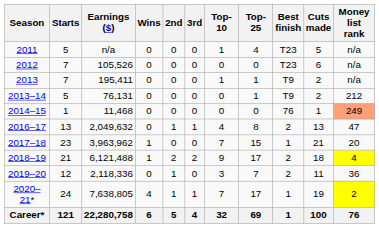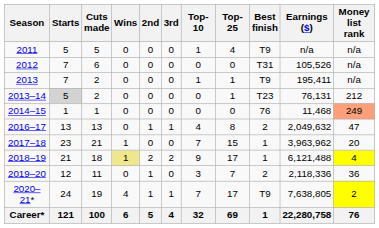 <table class="wikitable" style="text-align:center">
 <tr>
 <th>Season</th>
 <th>Starts</th>
-<th>Earnings<br>(<a href='#'>$</a>)</th>
+<th>Cuts<br>made</th>
 <th>Wins</th>
 <th>2nd</th>
 <th>3rd</th>
 <th>Top-10</th>
 <th>Top-25</th>
 <th>Best<br>finish</th>
-<th>Cuts<br>made</th>
+<th>Earnings<br>(<a href='#'>$</a>)</th>
 <th>Money<br>list rank</th>
 </tr>
 <tr>
 <td><a href='#'>2011</a></td>
 <td>5</td>
-<td style="text-align:center;">n/a</td>
+<td>5</td>
 <td>0</td>
 <td>0</td>
 <td>0</td>
 <td>1</td>
 <td>4</td>
-<td>T23</td>
-<td>5</td>
+<td>T9</td>
+<td style="text-align:center;">n/a</td>
 <td>n/a</td>
 </tr>
 <tr>
 <td><a href='#'>2012</a></td>
 <td>7</td>
-<td style="text-align:right;">105,526</td>
+<td>6</td>
 <td>0</td>
 <td>0</td>
 <td>0</td>
 <td>0</td>
 <td>0</td>
-<td>T23</td>
-<td>6</td>
+<td>T31</td>
+<td style="text-align:right;">105,526</td>
 <td>n/a</td>
 </tr>
 <tr>
 <td><a href='#'>2013</a></td>
 <td>7</td>
-<td style="text-align:right;">195,411</td>
+<td>2</td>
 <td>0</td>
 <td>0</td>
 <td>0</td>
 <td>1</td>
 <td>1</td>
 <td>T9</td>
-<td>2</td>
+<td style="text-align:right;">195,411</td>
 <td>n/a</td>
 </tr>
 <tr>
 <td><a href='#'>2013–14</a></td>
-<td>5</td>
-<td style="text-align:right;">76,131</td>
+<td style="background: lightgrey;">5</td>
+<td>2</td>
 <td>0</td>
 <td>0</td>
 <td>0</td>
 <td>0</td>
 <td>1</td>
-<td>T9</td>
-<td>2</td>
+<td>T23</td>
+<td style="text-align:right;">76,131</td>
 <td>212</td>
 </tr>
 <tr>
 <td><a href='#'>2014–15</a></td>
 <td>1</td>
-<td style="text-align:right;">11,468</td>
+<td>1</td>
 <td>0</td>
 <td>0</td>
 <td>0</td>
 <td>0</td>
 <td>0</td>
 <td>76</td>
-<td>1</td>
+<td style="text-align:right;">11,468</td>
 <td style="background: lightsalmon;">249</td>
 </tr>
 <tr>
 <td><a href='#'>2016–17</a></td>
 <td>13</td>
-<td style="text-align:right;">2,049,632</td>
+<td>13</td>
 <td>0</td>
 <td>1</td>
 <td>1</td>
 <td>4</td>
 <td>8</td>
 <td>2</td>
-<td>13</td>
+<td style="text-align:right;">2,049,632</td>
 <td>47</td>
 </tr>
 <tr>
 <td><a href='#'>2017–18</a></td>
 <td>23</td>
-<td style="text-align:right;">3,963,962</td>
+<td>21</td>
 <td>1</td>
 <td>0</td>
 <td>0</td>
 <td>7</td>
 <td>15</td>
 <td>1</td>
-<td>21</td>
+<td style="text-align:right;">3,963,962</td>
 <td>20</td>
 </tr>
 <tr>
 <td><a href='#'>2018–19</a></td>
 <td>21</td>
-<td style="text-align:right;">6,121,488</td>
-<td>1</td>
+<td>18</td>
+<td style="background: khaki;">1</td>
 <td>2</td>
 <td>2</td>
 <td>9</td>
 <td>17</td>
-<td>2</td>
-<td>18</td>
+<td>1</td>
+<td style="text-align:right;">6,121,488</td>
 <td style=background:yellow>4</td>
 </tr>
 <tr>
 <td><a href='#'>2019–20</a></td>
 <td>12</td>
-<td style="text-align:right;">2,118,336</td>
+<td>11</td>
 <td>0</td>
 <td>1</td>
 <td>0</td>
 <td>3</td>
 <td>7</td>
 <td>2</td>
-<td>11</td>
+<td style="text-align:right;">2,118,336</td>
 <td>36</td>
 </tr>
 <tr>
 <td><a href='#'>2020–21</a>*</td>
 <td>24</td>
-<td style="text-align:right;">7,638,805</td>
+<td>19</td>
 <td>4</td>
 <td>1</td>
 <td>1</td>
 <td>7</td>
 <td>17</td>
-<td>1</td>
-<td>19</td>
+<td>T9</td>
+<td style="text-align:right;">7,638,805</td>
 <td style=background:yellow>2</td>
 </tr>
 <tr>
 <th>Career*</th>
 <th>121</th>
-<th>22,280,758</th>
+<th>100</th>
 <th>6</th>
 <th>5</th>
 <th>4</th>
 <th>32</th>
 <th>69</th>
 <th>1</th>
-<th>100</th>
+<th>22,280,758</th>
 <th>76</th>
 </tr>
 </table>
